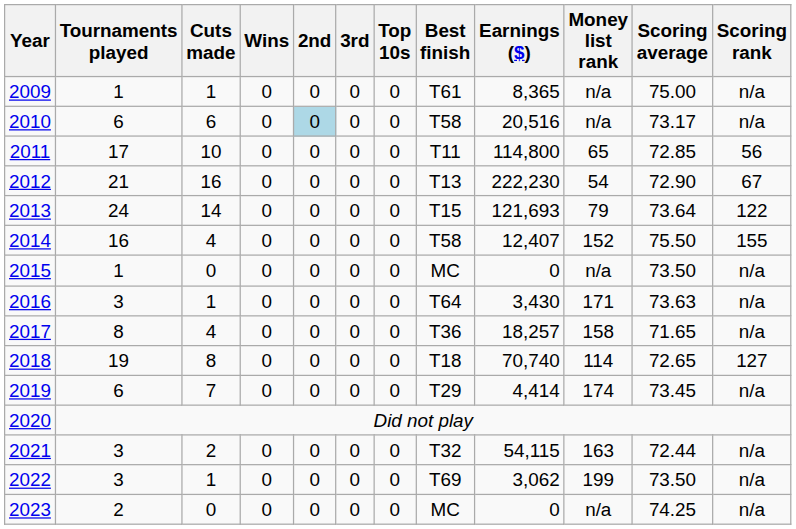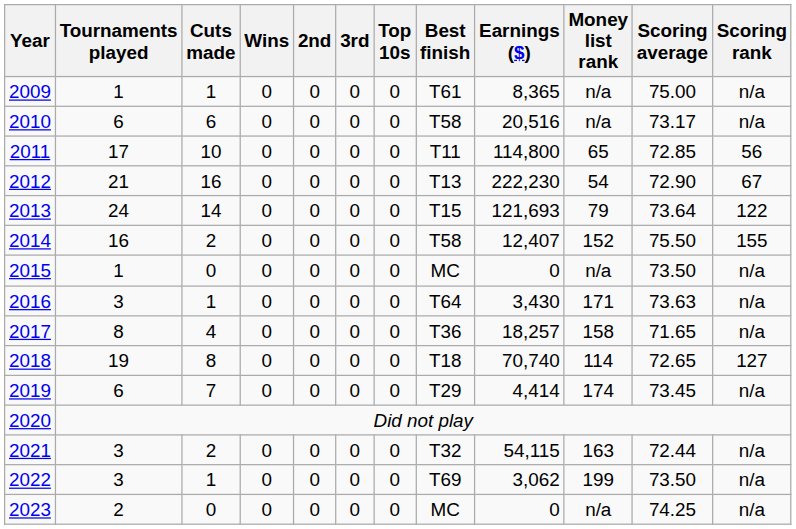 <table class="wikitable" style="text-align:center; font-size: 95%;">
 <tr>
 <th>Year</th>
 <th>Tournaments <br>played</th>
 <th>Cuts <br>made</th>
 <th>Wins</th>
 <th>2nd</th>
 <th>3rd</th>
 <th>Top 10s</th>
 <th>Best <br>finish</th>
 <th>Earnings<br>(<a href='#'>$</a>)</th>
 <th>Money <br>list rank</th>
 <th>Scoring<br>average</th>
 <th>Scoring<br>rank</th>
 </tr>
 <tr>
 <td><a href='#'>2009</a></td>
 <td>1</td>
 <td>1</td>
 <td>0</td>
 <td>0</td>
 <td>0</td>
 <td>0</td>
 <td>T61</td>
 <td align=right>8,365</td>
 <td>n/a</td>
 <td>75.00</td>
 <td>n/a</td>
 </tr>
 <tr>
 <td><a href='#'>2010</a></td>
 <td>6</td>
 <td>6</td>
 <td>0</td>
-<td style="background: lightblue;">0</td>
+<td>0</td>
 <td>0</td>
 <td>0</td>
 <td>T58</td>
 <td align=right>20,516</td>
 <td>n/a</td>
 <td>73.17</td>
 <td>n/a</td>
 </tr>
 <tr>
 <td><a href='#'>2011</a></td>
 <td>17</td>
 <td>10</td>
 <td>0</td>
 <td>0</td>
 <td>0</td>
 <td>0</td>
 <td>T11</td>
 <td align=right>114,800</td>
 <td>65</td>
 <td>72.85</td>
 <td>56</td>
 </tr>
 <tr>
 <td><a href='#'>2012</a></td>
 <td>21</td>
 <td>16</td>
 <td>0</td>
 <td>0</td>
 <td>0</td>
 <td>0</td>
 <td>T13</td>
 <td align=right>222,230</td>
 <td>54</td>
 <td>72.90</td>
 <td>67</td>
 </tr>
 <tr>
 <td><a href='#'>2013</a></td>
 <td>24</td>
 <td>14</td>
 <td>0</td>
 <td>0</td>
 <td>0</td>
 <td>0</td>
 <td>T15</td>
 <td align=right>121,693</td>
 <td>79</td>
 <td>73.64</td>
 <td>122</td>
 </tr>
 <tr>
 <td><a href='#'>2014</a></td>
 <td>16</td>
-<td>4</td>
+<td>2</td>
 <td>0</td>
 <td>0</td>
 <td>0</td>
 <td>0</td>
 <td>T58</td>
 <td align=right>12,407</td>
 <td>152</td>
 <td>75.50</td>
 <td>155</td>
 </tr>
 <tr>
 <td><a href='#'>2015</a></td>
 <td>1</td>
 <td>0</td>
 <td>0</td>
 <td>0</td>
 <td>0</td>
 <td>0</td>
 <td>MC</td>
 <td align=right>0</td>
 <td>n/a</td>
 <td>73.50</td>
 <td>n/a</td>
 </tr>
 <tr>
 <td><a href='#'>2016</a></td>
 <td>3</td>
 <td>1</td>
 <td>0</td>
 <td>0</td>
 <td>0</td>
 <td>0</td>
 <td>T64</td>
 <td align=right>3,430</td>
 <td>171</td>
 <td>73.63</td>
 <td>n/a</td>
 </tr>
 <tr>
 <td><a href='#'>2017</a></td>
 <td>8</td>
 <td>4</td>
 <td>0</td>
 <td>0</td>
 <td>0</td>
 <td>0</td>
 <td>T36</td>
 <td align=right>18,257</td>
 <td>158</td>
 <td>71.65</td>
 <td>n/a</td>
 </tr>
 <tr>
 <td><a href='#'>2018</a></td>
 <td>19</td>
 <td>8</td>
 <td>0</td>
 <td>0</td>
 <td>0</td>
 <td>0</td>
 <td>T18</td>
 <td align=right>70,740</td>
 <td>114</td>
 <td>72.65</td>
 <td>127</td>
 </tr>
 <tr>
 <td><a href='#'>2019</a></td>
 <td>6</td>
 <td>7</td>
 <td>0</td>
 <td>0</td>
 <td>0</td>
 <td>0</td>
 <td>T29</td>
 <td align=right>4,414</td>
 <td>174</td>
 <td>73.45</td>
 <td>n/a</td>
 </tr>
 <tr>
 <td><a href='#'>2020</a></td>
 <td colspan=11><em>Did not play</em></td>
 </tr>
 <tr>
 <td><a href='#'>2021</a></td>
 <td>3</td>
 <td>2</td>
 <td>0</td>
 <td>0</td>
 <td>0</td>
 <td>0</td>
 <td>T32</td>
 <td align=right>54,115</td>
 <td>163</td>
 <td>72.44</td>
 <td>n/a</td>
 </tr>
 <tr>
 <td><a href='#'>2022</a></td>
 <td>3</td>
 <td>1</td>
 <td>0</td>
 <td>0</td>
 <td>0</td>
 <td>0</td>
 <td>T69</td>
 <td align=right>3,062</td>
 <td>199</td>
 <td>73.50</td>
 <td>n/a</td>
 </tr>
 <tr>
 <td><a href='#'>2023</a></td>
 <td>2</td>
 <td>0</td>
 <td>0</td>
 <td>0</td>
 <td>0</td>
 <td>0</td>
 <td>MC</td>
 <td align=right>0</td>
 <td>n/a</td>
 <td>74.25</td>
 <td>n/a</td>
 </tr>
 </table>
